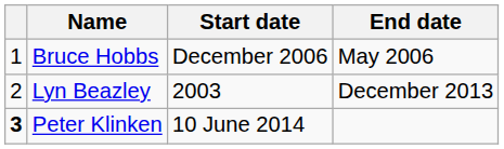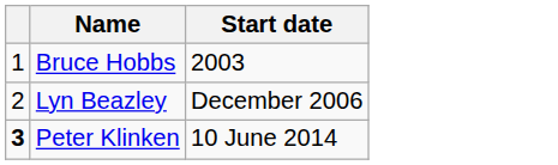 <table class=wikitable>
 <tr>
 <th></th>
 <th>Name</th>
 <th>Start date</th>
-<th>End date</th>
 </tr>
 <tr>
 <td>1</td>
 <td><a href='#'>Bruce Hobbs</a></td>
-<td>December 2006</td>
-<td>May 2006</td>
+<td>2003</td>
 </tr>
 <tr>
 <td>2</td>
 <td><a href='#'>Lyn Beazley</a></td>
-<td>2003</td>
-<td>December 2013</td>
+<td>December 2006</td>
 </tr>
 <tr>
 <td><strong>3</strong></td>
 <td><a href='#'>Peter Klinken</a></td>
 <td>10 June 2014</td>
-<td></td>
 </tr>
 </table>
